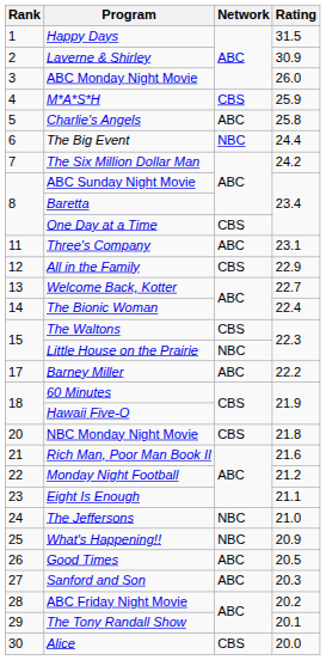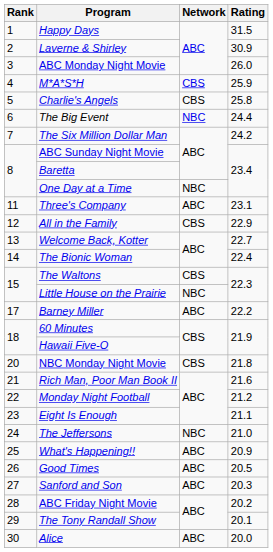 <table class="wikitable">
 <tr>
 <th>Rank</th>
 <th>Program</th>
 <th>Network</th>
 <th>Rating</th>
 </tr>
 <tr>
 <td>1</td>
 <td><em><a href='#'>Happy Days</a></em></td>
 <td rowspan="3"><a href='#'>ABC</a></td>
 <td>31.5</td>
 </tr>
 <tr>
 <td>2</td>
 <td><em><a href='#'>Laverne & Shirley</a></em></td>
 <td>30.9</td>
 </tr>
 <tr>
 <td>3</td>
 <td><a href='#'>ABC Monday Night Movie</a></td>
 <td>26.0</td>
 </tr>
 <tr>
 <td>4</td>
 <td><em><a href='#'>M*A*S*H</a></em></td>
 <td><a href='#'>CBS</a></td>
 <td>25.9</td>
 </tr>
 <tr>
 <td>5</td>
 <td><em><a href='#'>Charlie's Angels</a></em></td>
-<td>ABC</td>
+<td>CBS</td>
 <td>25.8</td>
 </tr>
 <tr>
 <td>6</td>
 <td><em>The Big Event</em></td>
 <td><a href='#'>NBC</a></td>
 <td>24.4</td>
 </tr>
 <tr>
 <td>7</td>
 <td><em><a href='#'>The Six Million Dollar Man</a></em></td>
 <td rowspan="3">ABC</td>
 <td>24.2</td>
 </tr>
 <tr>
 <td rowspan="3">8</td>
 <td><a href='#'>ABC Sunday Night Movie</a></td>
 <td rowspan="3">23.4</td>
 </tr>
 <tr>
 <td><em><a href='#'>Baretta</a></em></td>
 </tr>
 <tr>
 <td><em><a href='#'>One Day at a Time</a></em></td>
-<td>CBS</td>
+<td>NBC</td>
 </tr>
 <tr>
 <td>11</td>
 <td><em><a href='#'>Three's Company</a></em></td>
 <td>ABC</td>
 <td>23.1</td>
 </tr>
 <tr>
 <td>12</td>
 <td><em><a href='#'>All in the Family</a></em></td>
 <td>CBS</td>
 <td>22.9</td>
 </tr>
 <tr>
 <td>13</td>
 <td><em><a href='#'>Welcome Back, Kotter</a></em></td>
 <td rowspan="2">ABC</td>
 <td>22.7</td>
 </tr>
 <tr>
 <td>14</td>
 <td><em><a href='#'>The Bionic Woman</a></em></td>
 <td>22.4</td>
 </tr>
 <tr>
 <td rowspan="2">15</td>
 <td><em><a href='#'>The Waltons</a></em></td>
 <td>CBS</td>
 <td rowspan="2">22.3</td>
 </tr>
 <tr>
 <td><em><a href='#'>Little House on the Prairie</a></em></td>
 <td>NBC</td>
 </tr>
 <tr>
 <td>17</td>
 <td><em><a href='#'>Barney Miller</a></em></td>
 <td>ABC</td>
 <td>22.2</td>
 </tr>
 <tr>
 <td rowspan="2">18</td>
 <td><em><a href='#'>60 Minutes</a></em></td>
 <td rowspan="2">CBS</td>
 <td rowspan="2">21.9</td>
 </tr>
 <tr>
 <td><em><a href='#'>Hawaii Five-O</a></em></td>
 </tr>
 <tr>
 <td>20</td>
 <td><a href='#'>NBC Monday Night Movie</a></td>
 <td>CBS</td>
 <td>21.8</td>
 </tr>
 <tr>
 <td>21</td>
 <td><em><a href='#'>Rich Man, Poor Man Book II</a></em></td>
 <td rowspan="3">ABC</td>
 <td>21.6</td>
 </tr>
 <tr>
 <td>22</td>
 <td><em><a href='#'>Monday Night Football</a></em></td>
 <td>21.2</td>
 </tr>
 <tr>
 <td>23</td>
 <td><em><a href='#'>Eight Is Enough</a></em></td>
 <td>21.1</td>
 </tr>
 <tr>
 <td>24</td>
 <td><em><a href='#'>The Jeffersons</a></em></td>
 <td>NBC</td>
 <td>21.0</td>
 </tr>
 <tr>
 <td>25</td>
 <td><em><a href='#'>What's Happening!!</a></em></td>
-<td>NBC</td>
+<td>ABC</td>
 <td>20.9</td>
 </tr>
 <tr>
 <td>26</td>
 <td><em><a href='#'>Good Times</a></em></td>
 <td>ABC</td>
 <td>20.5</td>
 </tr>
 <tr>
 <td>27</td>
 <td><em><a href='#'>Sanford and Son</a></em></td>
 <td>ABC</td>
 <td>20.3</td>
 </tr>
 <tr>
 <td>28</td>
 <td><a href='#'>ABC Friday Night Movie</a></td>
 <td rowspan="2">ABC</td>
 <td>20.2</td>
 </tr>
 <tr>
 <td>29</td>
 <td><em><a href='#'>The Tony Randall Show</a></em></td>
 <td>20.1</td>
 </tr>
 <tr>
 <td>30</td>
 <td><em><a href='#'>Alice</a></em></td>
-<td>CBS</td>
+<td>ABC</td>
 <td>20.0</td>
 </tr>
 </table>
